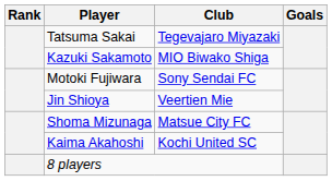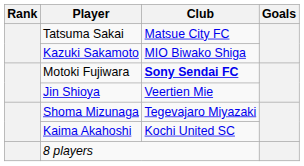 <table class="wikitable" style="text-align:central">
 <tr>
 <th>Rank</th>
 <th>Player</th>
 <th>Club</th>
 <th>Goals</th>
 </tr>
 <tr>
 <th rowspan="2"></th>
 <td> Tatsuma Sakai</td>
-<td><a href='#'>Tegevajaro Miyazaki</a></td>
+<td><a href='#'>Matsue City FC</a></td>
 <th rowspan="2"></th>
 </tr>
 <tr>
 <td> <a href='#'>Kazuki Sakamoto</a></td>
 <td><a href='#'>MIO Biwako Shiga</a></td>
 </tr>
 <tr>
 <th rowspan="2"></th>
 <td> Motoki Fujiwara</td>
-<td><a href='#'>Sony Sendai FC</a></td>
+<td><strong><a href='#'>Sony Sendai FC</a></strong></td>
 <th rowspan="2"></th>
 </tr>
 <tr>
 <td> <a href='#'>Jin Shioya</a></td>
 <td><a href='#'>Veertien Mie</a></td>
 </tr>
 <tr>
 <th rowspan="2"></th>
 <td> <a href='#'>Shoma Mizunaga</a></td>
-<td><a href='#'>Matsue City FC</a></td>
+<td><a href='#'>Tegevajaro Miyazaki</a></td>
 <th rowspan="2"></th>
 </tr>
 <tr>
 <td> <a href='#'>Kaima Akahoshi</a></td>
 <td><a href='#'>Kochi United SC</a></td>
 </tr>
 <tr>
 <th></th>
 <td colspan="2"><em>8 players</em></td>
 <th></th>
 </tr>
 </table>
